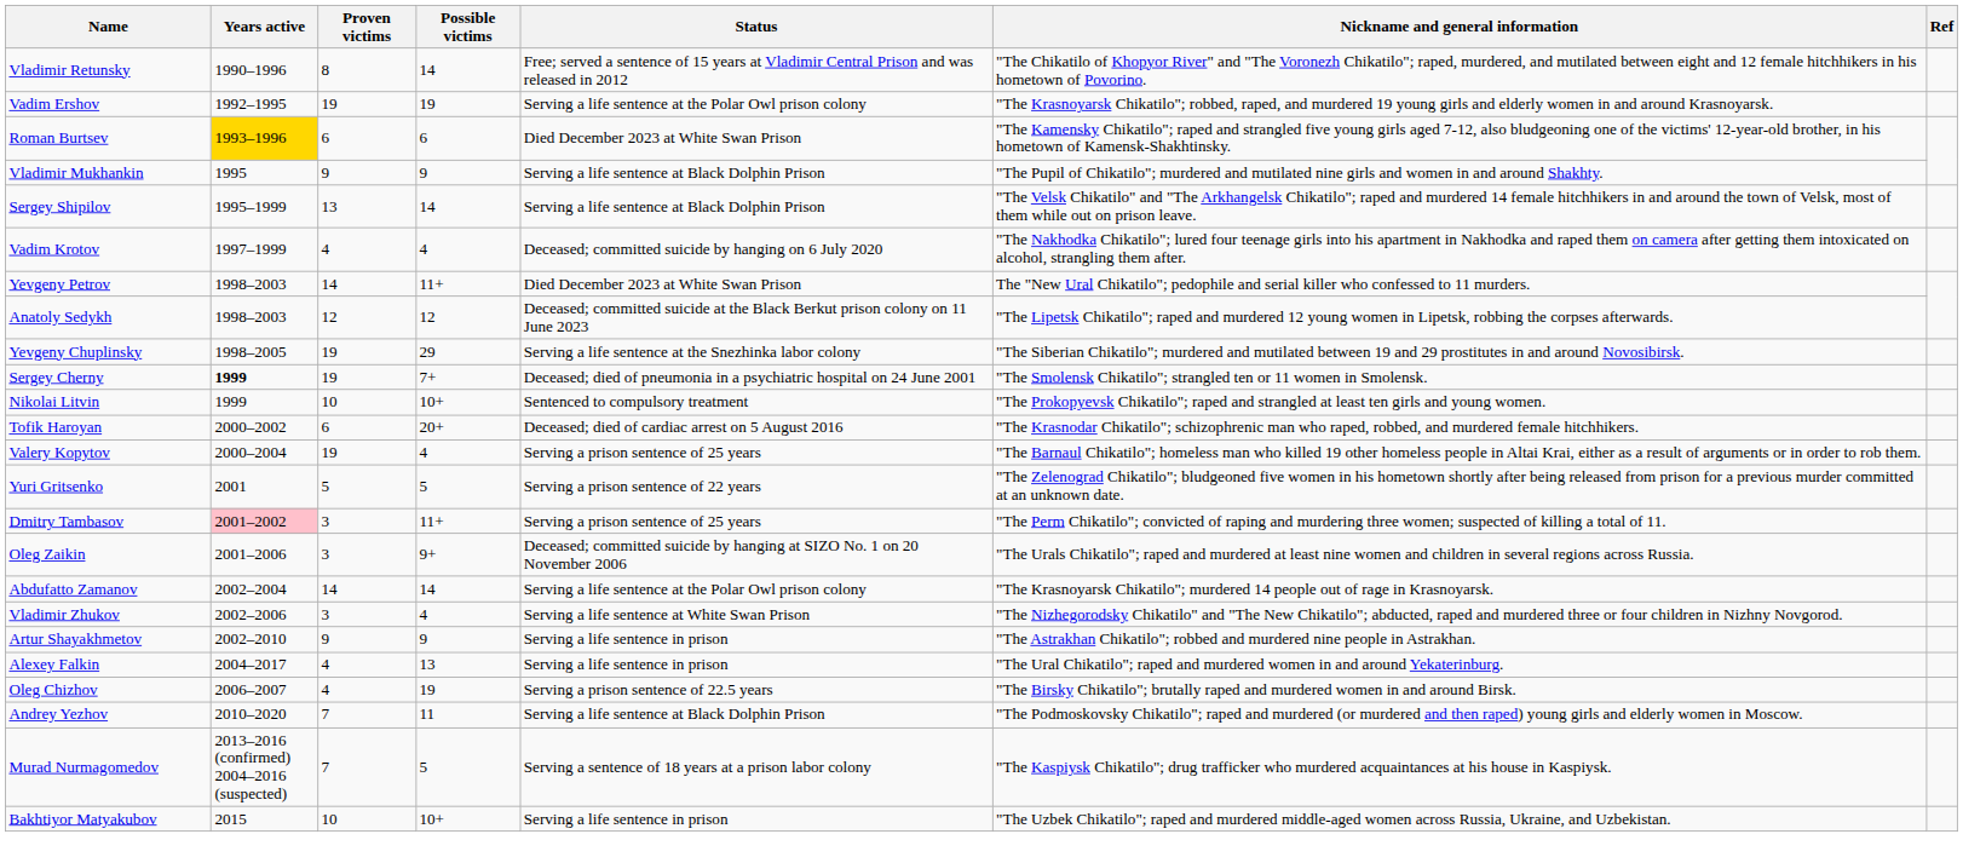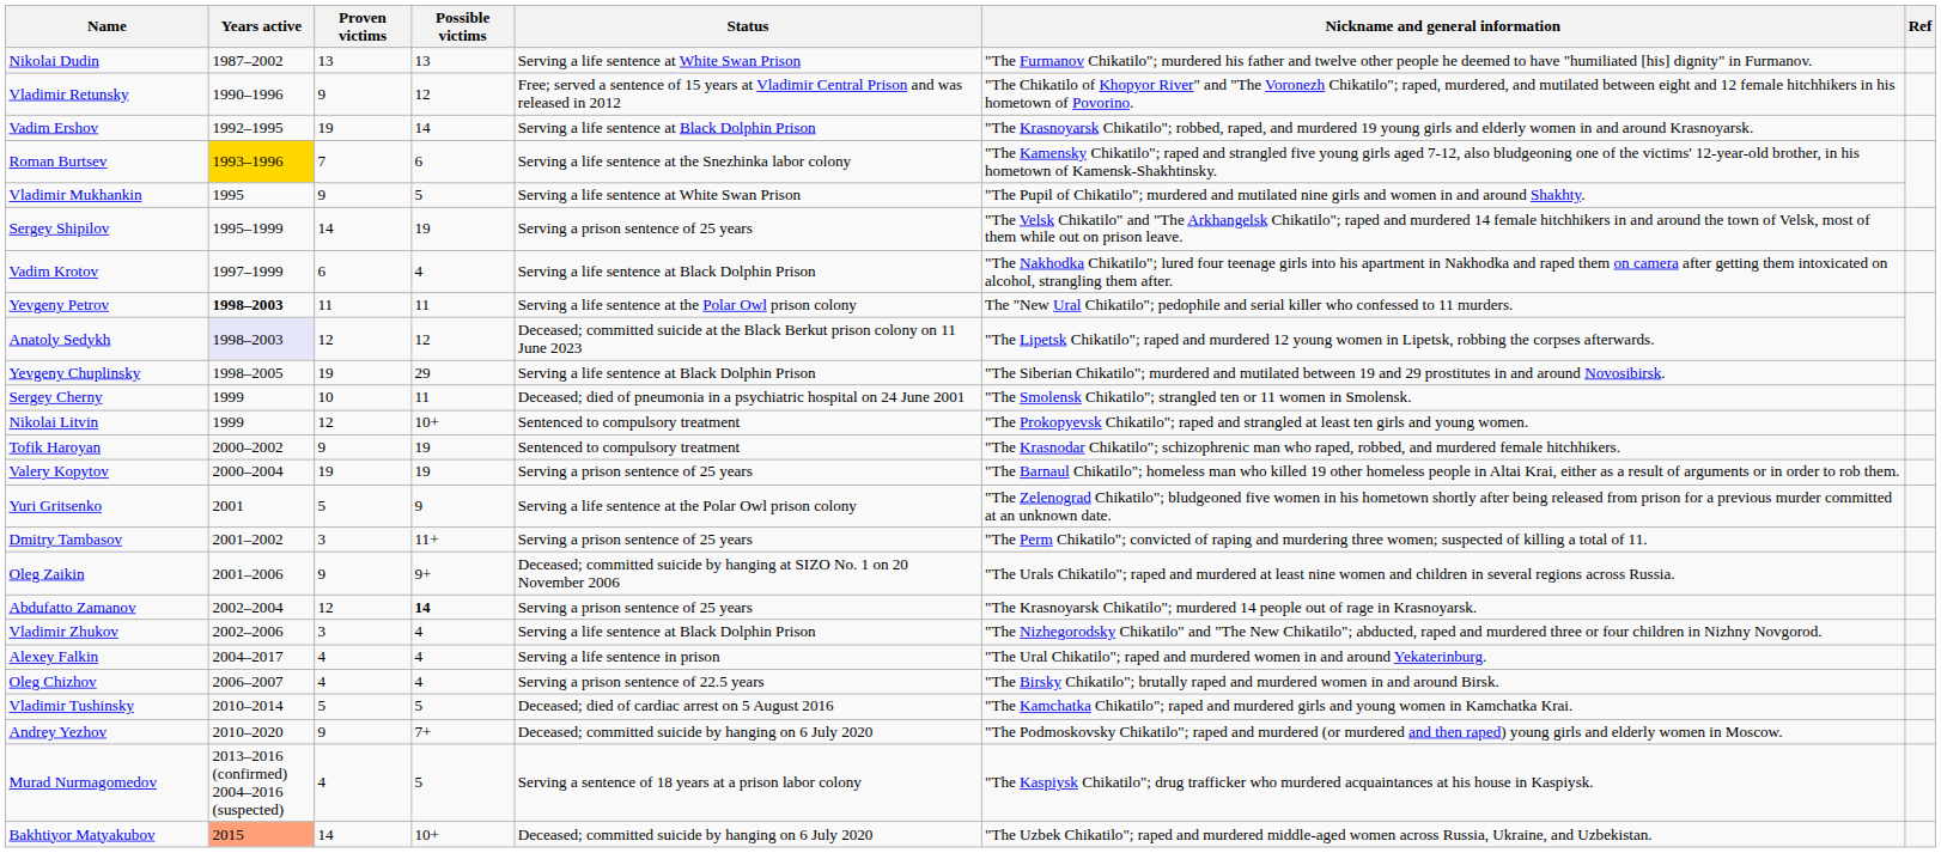 <table class="wikitable sortable">
 <tr>
 <th width="200px">Name</th>
 <th width="100px">Years active</th>
 <th data-sort-type="number">Proven victims</th>
 <th data-sort-type="number">Possible victims</th>
 <th>Status</th>
 <th>Nickname and general information</th>
 <th>Ref</th>
 </tr>
 <tr>
+<td><a href='#'>Nikolai Dudin</a></td>
+<td>1987–2002</td>
+<td>13</td>
+<td>13</td>
+<td>Serving a life sentence at <a href='#'>White Swan Prison</a></td>
+<td>"The <a href='#'>Furmanov</a> Chikatilo"; murdered his father and twelve other people he deemed to have "humiliated [his] dignity" in Furmanov.</td>
+<td></td>
+</tr>
+<tr>
 <td><a href='#'>Vladimir Retunsky</a></td>
 <td>1990–1996</td>
-<td>8</td>
-<td>14</td>
+<td>9</td>
+<td>12</td>
 <td>Free; served a sentence of 15 years at <a href='#'>Vladimir Central Prison</a> and was released in 2012</td>
 <td>"The Chikatilo of <a href='#'>Khopyor River</a>" and "The <a href='#'>Voronezh</a> Chikatilo"; raped, murdered, and mutilated between eight and 12 female hitchhikers in his hometown of <a href='#'>Povorino</a>.</td>
 <td></td>
 </tr>
 <tr>
 <td><a href='#'>Vadim Ershov</a></td>
 <td>1992–1995</td>
 <td>19</td>
-<td>19</td>
-<td>Serving a life sentence at the Polar Owl prison colony</td>
+<td>14</td>
+<td>Serving a life sentence at <a href='#'>Black Dolphin Prison</a></td>
 <td>"The <a href='#'>Krasnoyarsk</a> Chikatilo"; robbed, raped, and murdered 19 young girls and elderly women in and around Krasnoyarsk.</td>
 <td></td>
 </tr>
 <tr>
 <td><a href='#'>Roman Burtsev</a></td>
 <td style="background: gold;">1993–1996</td>
+<td>7</td>
 <td>6</td>
-<td>6</td>
-<td>Died December 2023 at White Swan Prison</td>
+<td>Serving a life sentence at the Snezhinka labor colony</td>
 <td>"The <a href='#'>Kamensky</a> Chikatilo"; raped and strangled five young girls aged 7-12, also bludgeoning one of the victims' 12-year-old brother, in his hometown of Kamensk-Shakhtinsky.</td>
 </tr>
 <tr>
 <td><a href='#'>Vladimir Mukhankin</a></td>
 <td>1995</td>
 <td>9</td>
-<td>9</td>
-<td>Serving a life sentence at Black Dolphin Prison</td>
+<td>5</td>
+<td>Serving a life sentence at White Swan Prison</td>
 <td>"The Pupil of Chikatilo"; murdered and mutilated nine girls and women in and around <a href='#'>Shakhty</a>.</td>
 </tr>
 <tr>
 <td><a href='#'>Sergey Shipilov</a></td>
 <td>1995–1999</td>
-<td>13</td>
 <td>14</td>
-<td>Serving a life sentence at Black Dolphin Prison</td>
+<td>19</td>
+<td>Serving a prison sentence of 25 years</td>
 <td>"The <a href='#'>Velsk</a> Chikatilo" and "The <a href='#'>Arkhangelsk</a> Chikatilo"; raped and murdered 14 female hitchhikers in and around the town of Velsk, most of them while out on prison leave.</td>
 <td></td>
 </tr>
 <tr>
 <td><a href='#'>Vadim Krotov</a></td>
 <td>1997–1999</td>
+<td>6</td>
 <td>4</td>
-<td>4</td>
-<td>Deceased; committed suicide by hanging on 6 July 2020</td>
+<td>Serving a life sentence at Black Dolphin Prison</td>
 <td>"The <a href='#'>Nakhodka</a> Chikatilo"; lured four teenage girls into his apartment in Nakhodka and raped them <a href='#'>on camera</a> after getting them intoxicated on alcohol, strangling them after.</td>
 <td></td>
 </tr>
 <tr>
 <td><a href='#'>Yevgeny Petrov</a></td>
-<td>1998–2003</td>
-<td>14</td>
-<td>11+</td>
-<td>Died December 2023 at White Swan Prison</td>
+<td><strong>1998–2003</strong></td>
+<td>11</td>
+<td>11</td>
+<td>Serving a life sentence at the <a href='#'>Polar Owl</a> prison colony</td>
 <td>The "New <a href='#'>Ural</a> Chikatilo"; pedophile and serial killer who confessed to 11 murders.</td>
 </tr>
 <tr>
 <td><a href='#'>Anatoly Sedykh</a></td>
-<td>1998–2003</td>
+<td style="background: lavender;">1998–2003</td>
 <td>12</td>
 <td>12</td>
 <td>Deceased; committed suicide at the Black Berkut prison colony on 11 June 2023</td>
 <td>"The <a href='#'>Lipetsk</a> Chikatilo"; raped and murdered 12 young women in Lipetsk, robbing the corpses afterwards.</td>
 </tr>
 <tr>
 <td><a href='#'>Yevgeny Chuplinsky</a></td>
 <td>1998–2005</td>
 <td>19</td>
 <td>29</td>
-<td>Serving a life sentence at the Snezhinka labor colony</td>
+<td>Serving a life sentence at Black Dolphin Prison</td>
 <td>"The Siberian Chikatilo"; murdered and mutilated between 19 and 29 prostitutes in and around <a href='#'>Novosibirsk</a>.</td>
 <td></td>
 </tr>
 <tr>
 <td><a href='#'>Sergey Cherny</a></td>
-<td><strong>1999</strong></td>
-<td>19</td>
-<td>7+</td>
+<td>1999</td>
+<td>10</td>
+<td>11</td>
 <td>Deceased; died of pneumonia in a psychiatric hospital on 24 June 2001</td>
 <td>"The <a href='#'>Smolensk</a> Chikatilo"; strangled ten or 11 women in Smolensk.</td>
 <td></td>
 </tr>
 <tr>
 <td><a href='#'>Nikolai Litvin</a></td>
 <td>1999</td>
-<td>10</td>
+<td>12</td>
 <td>10+</td>
 <td>Sentenced to compulsory treatment</td>
 <td>"The <a href='#'>Prokopyevsk</a> Chikatilo"; raped and strangled at least ten girls and young women.</td>
 <td></td>
 </tr>
 <tr>
 <td><a href='#'>Tofik Haroyan</a></td>
 <td>2000–2002</td>
-<td>6</td>
-<td>20+</td>
-<td>Deceased; died of cardiac arrest on 5 August 2016</td>
+<td>9</td>
+<td>19</td>
+<td>Sentenced to compulsory treatment</td>
 <td>"The <a href='#'>Krasnodar</a> Chikatilo"; schizophrenic man who raped, robbed, and murdered female hitchhikers.</td>
 <td></td>
 </tr>
 <tr>
 <td><a href='#'>Valery Kopytov</a></td>
 <td>2000–2004</td>
 <td>19</td>
-<td>4</td>
+<td>19</td>
 <td>Serving a prison sentence of 25 years</td>
 <td>"The <a href='#'>Barnaul</a> Chikatilo"; homeless man who killed 19 other homeless people in Altai Krai, either as a result of arguments or in order to rob them.</td>
 <td></td>
 </tr>
 <tr>
 <td><a href='#'>Yuri Gritsenko</a></td>
 <td>2001</td>
 <td>5</td>
-<td>5</td>
-<td>Serving a prison sentence of 22 years</td>
+<td>9</td>
+<td>Serving a life sentence at the Polar Owl prison colony</td>
 <td>"The <a href='#'>Zelenograd</a> Chikatilo"; bludgeoned five women in his hometown shortly after being released from prison for a previous murder committed at an unknown date.</td>
 <td></td>
 </tr>
 <tr>
 <td><a href='#'>Dmitry Tambasov</a></td>
-<td style="background: pink;">2001–2002</td>
+<td>2001–2002</td>
 <td>3</td>
 <td>11+</td>
 <td>Serving a prison sentence of 25 years</td>
 <td>"The <a href='#'>Perm</a> Chikatilo"; convicted of raping and murdering three women; suspected of killing a total of 11.</td>
 <td></td>
 </tr>
 <tr>
 <td><a href='#'>Oleg Zaikin</a></td>
 <td>2001–2006</td>
-<td>3</td>
+<td>9</td>
 <td>9+</td>
 <td>Deceased; committed suicide by hanging at SIZO No. 1 on 20 November 2006</td>
 <td>"The Urals Chikatilo"; raped and murdered at least nine women and children in several regions across Russia.</td>
 <td></td>
 </tr>
 <tr>
 <td><a href='#'>Abdufatto Zamanov</a></td>
 <td>2002–2004</td>
-<td>14</td>
-<td>14</td>
-<td>Serving a life sentence at the Polar Owl prison colony</td>
+<td>12</td>
+<td><strong>14</strong></td>
+<td>Serving a prison sentence of 25 years</td>
 <td>"The Krasnoyarsk Chikatilo"; murdered 14 people out of rage in Krasnoyarsk.</td>
 <td></td>
 </tr>
 <tr>
 <td><a href='#'>Vladimir Zhukov</a></td>
 <td>2002–2006</td>
 <td>3</td>
 <td>4</td>
-<td>Serving a life sentence at White Swan Prison</td>
+<td>Serving a life sentence at Black Dolphin Prison</td>
 <td>"The <a href='#'>Nizhegorodsky</a> Chikatilo" and "The New Chikatilo"; abducted, raped and murdered three or four children in Nizhny Novgorod.</td>
-<td></td>
-</tr>
-<tr>
-<td><a href='#'>Artur Shayakhmetov</a></td>
-<td>2002–2010</td>
-<td>9</td>
-<td>9</td>
-<td>Serving a life sentence in prison</td>
-<td>"The <a href='#'>Astrakhan</a> Chikatilo"; robbed and murdered nine people in Astrakhan.</td>
 <td></td>
 </tr>
 <tr>
 <td><a href='#'>Alexey Falkin</a></td>
 <td>2004–2017</td>
 <td>4</td>
-<td>13</td>
+<td>4</td>
 <td>Serving a life sentence in prison</td>
 <td>"The Ural Chikatilo"; raped and murdered women in and around <a href='#'>Yekaterinburg</a>.</td>
 <td></td>
 </tr>
 <tr>
 <td><a href='#'>Oleg Chizhov</a></td>
 <td>2006–2007</td>
 <td>4</td>
-<td>19</td>
+<td>4</td>
 <td>Serving a prison sentence of 22.5 years</td>
 <td>"The <a href='#'>Birsky</a> Chikatilo"; brutally raped and murdered women in and around Birsk.</td>
 <td></td>
 </tr>
 <tr>
+<td><a href='#'>Vladimir Tushinsky</a></td>
+<td>2010–2014</td>
+<td>5</td>
+<td>5</td>
+<td>Deceased; died of cardiac arrest on 5 August 2016</td>
+<td>"The <a href='#'>Kamchatka</a> Chikatilo"; raped and murdered girls and young women in Kamchatka Krai.</td>
+<td></td>
+</tr>
+<tr>
 <td><a href='#'>Andrey Yezhov</a></td>
 <td>2010–2020</td>
-<td>7</td>
-<td>11</td>
-<td>Serving a life sentence at Black Dolphin Prison</td>
+<td>9</td>
+<td>7+</td>
+<td>Deceased; committed suicide by hanging on 6 July 2020</td>
 <td>"The Podmoskovsky Chikatilo"; raped and murdered (or murdered <a href='#'>and then raped</a>) young girls and elderly women in Moscow.</td>
 <td></td>
 </tr>
 <tr>
 <td><a href='#'>Murad Nurmagomedov</a></td>
 <td>2013–2016 (confirmed) <br> 2004–2016 (suspected)</td>
-<td>7</td>
+<td>4</td>
 <td>5</td>
 <td>Serving a sentence of 18 years at a prison labor colony</td>
 <td>"The <a href='#'>Kaspiysk</a> Chikatilo"; drug trafficker who murdered acquaintances at his house in Kaspiysk.</td>
 <td></td>
 </tr>
 <tr>
 <td><a href='#'>Bakhtiyor Matyakubov</a></td>
-<td>2015</td>
-<td>10</td>
+<td style="background: lightsalmon;">2015</td>
+<td>14</td>
 <td>10+</td>
-<td>Serving a life sentence in prison</td>
+<td>Deceased; committed suicide by hanging on 6 July 2020</td>
 <td>"The Uzbek Chikatilo"; raped and murdered middle-aged women across Russia, Ukraine, and Uzbekistan.</td>
 <td></td>
 </tr>
 </table>
